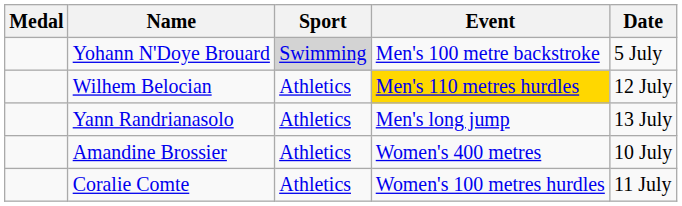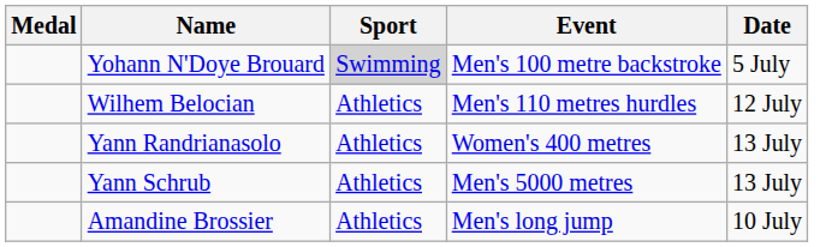 <table class="wikitable sortable" style="font-size: 95%;">
 <tr>
 <th>Medal</th>
 <th>Name</th>
 <th>Sport</th>
 <th>Event</th>
 <th>Date</th>
 </tr>
 <tr>
 <td></td>
 <td><a href='#'>Yohann N'Doye Brouard</a></td>
 <td style="background: lightgrey;"><a href='#'>Swimming</a></td>
 <td><a href='#'>Men's 100 metre backstroke</a></td>
 <td>5 July</td>
 </tr>
 <tr>
 <td></td>
 <td><a href='#'>Wilhem Belocian</a></td>
 <td><a href='#'>Athletics</a></td>
-<td style="background: gold;"><a href='#'>Men's 110 metres hurdles</a></td>
+<td><a href='#'>Men's 110 metres hurdles</a></td>
 <td>12 July</td>
 </tr>
 <tr>
 <td></td>
 <td><a href='#'>Yann Randrianasolo</a></td>
 <td><a href='#'>Athletics</a></td>
-<td><a href='#'>Men's long jump</a></td>
+<td><a href='#'>Women's 400 metres</a></td>
+<td>13 July</td>
+</tr>
+<tr>
+<td></td>
+<td><a href='#'>Yann Schrub</a></td>
+<td><a href='#'>Athletics</a></td>
+<td><a href='#'>Men's 5000 metres</a></td>
 <td>13 July</td>
 </tr>
 <tr>
 <td></td>
 <td><a href='#'>Amandine Brossier</a></td>
 <td><a href='#'>Athletics</a></td>
-<td><a href='#'>Women's 400 metres</a></td>
+<td><a href='#'>Men's long jump</a></td>
 <td>10 July</td>
 </tr>
-<tr>
-<td></td>
-<td><a href='#'>Coralie Comte</a></td>
-<td><a href='#'>Athletics</a></td>
-<td><a href='#'>Women's 100 metres hurdles</a></td>
-<td>11 July</td>
-</tr>
 </table>
